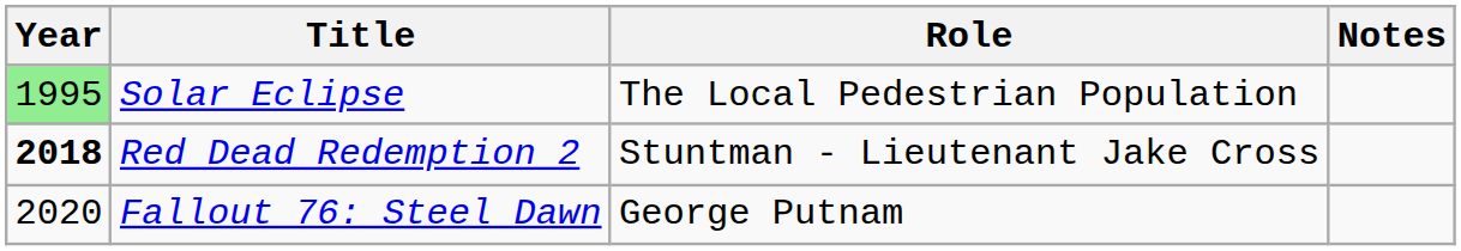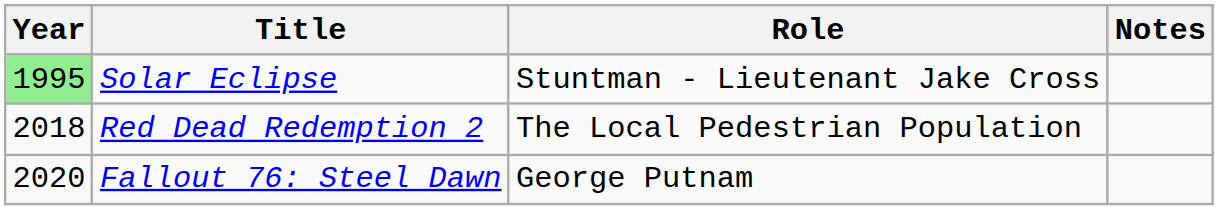 <table class="wikitable sortable">
 <tr>
 <th>Year</th>
 <th>Title</th>
 <th>Role</th>
 <th class="unsortable">Notes</th>
 </tr>
 <tr>
 <td style="background: lightgreen;">1995</td>
 <td><em><a href='#'>Solar Eclipse</a></em></td>
-<td>The Local Pedestrian Population</td>
+<td>Stuntman - Lieutenant Jake Cross</td>
 <td></td>
 </tr>
 <tr>
-<td><strong>2018</strong></td>
+<td>2018</td>
 <td><em><a href='#'>Red Dead Redemption 2</a></em></td>
-<td>Stuntman - Lieutenant Jake Cross</td>
+<td>The Local Pedestrian Population</td>
 <td></td>
 </tr>
 <tr>
 <td>2020</td>
 <td><em><a href='#'>Fallout 76: Steel Dawn</a></em></td>
 <td>George Putnam</td>
 <td></td>
 </tr>
 </table>
